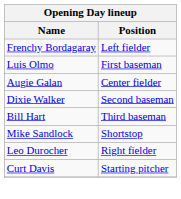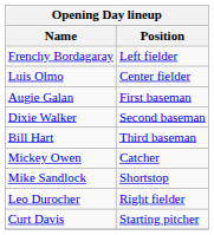 <table class="wikitable" style="text-align:left">
 <tr>
 <th colspan="2">Opening Day lineup</th>
 </tr>
 <tr>
 <th>Name</th>
 <th>Position</th>
 </tr>
 <tr>
 <td><a href='#'>Frenchy Bordagaray</a></td>
 <td><a href='#'>Left fielder</a></td>
 </tr>
 <tr>
 <td><a href='#'>Luis Olmo</a></td>
-<td><a href='#'>First baseman</a></td>
+<td><a href='#'>Center fielder</a></td>
 </tr>
 <tr>
 <td><a href='#'>Augie Galan</a></td>
-<td><a href='#'>Center fielder</a></td>
+<td><a href='#'>First baseman</a></td>
 </tr>
 <tr>
 <td><a href='#'>Dixie Walker</a></td>
 <td><a href='#'>Second baseman</a></td>
 </tr>
 <tr>
 <td><a href='#'>Bill Hart</a></td>
 <td><a href='#'>Third baseman</a></td>
+</tr>
+<tr>
+<td><a href='#'>Mickey Owen</a></td>
+<td><a href='#'>Catcher</a></td>
 </tr>
 <tr>
 <td><a href='#'>Mike Sandlock</a></td>
 <td><a href='#'>Shortstop</a></td>
 </tr>
 <tr>
 <td><a href='#'>Leo Durocher</a></td>
 <td><a href='#'>Right fielder</a></td>
 </tr>
 <tr>
 <td><a href='#'>Curt Davis</a></td>
 <td><a href='#'>Starting pitcher</a></td>
 </tr>
 <tr>
 </tr>
 </table>
